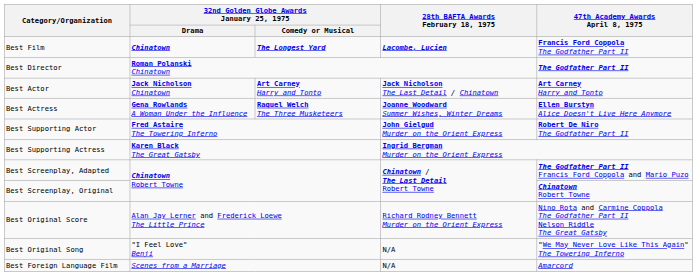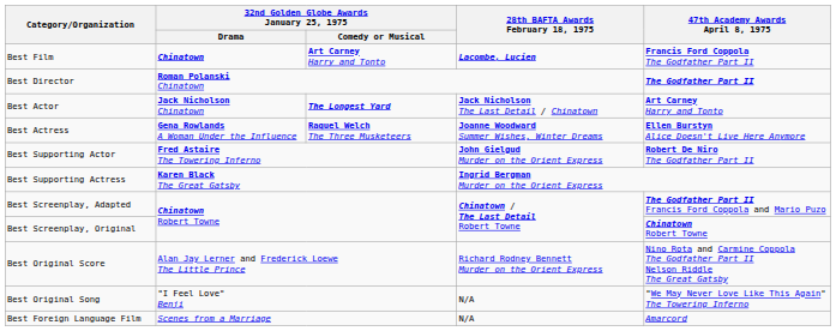 <table class="wikitable" style="font-size: 90%;">
 <tr>
 <th rowspan="2" style="width:200px;">Category/Organization</th>
 <th colspan="2" style="width:250px;"><a href='#'>32nd Golden Globe Awards</a><br>January 25, 1975</th>
 <th rowspan="2" style="width:250px;"><a href='#'>28th BAFTA Awards</a><br>February 18, 1975</th>
 <th rowspan="2" style="width:250px;"><a href='#'>47th Academy Awards</a><br>April 8, 1975</th>
 </tr>
 <tr>
 <th width=200>Drama</th>
 <th style="width:200px;">Comedy or Musical</th>
 </tr>
 <tr>
 <td>Best Film</td>
 <td><strong><em><a href='#'>Chinatown</a></em></strong></td>
-<td><strong><em><a href='#'>The Longest Yard</a></em></strong></td>
+<td><strong><a href='#'>Art Carney</a></strong><br><em><a href='#'>Harry and Tonto</a></em></td>
 <td><strong><em><a href='#'>Lacombe, Lucien</a></em></strong></td>
 <td><strong><a href='#'>Francis Ford Coppola</a></strong><br><em><a href='#'>The Godfather Part II</a></em></td>
 </tr>
 <tr>
 <td>Best Director</td>
 <td colspan=3><strong><a href='#'>Roman Polanski</a></strong><br><em><a href='#'>Chinatown</a></em></td>
 <td><strong><em><a href='#'>The Godfather Part II</a></em></strong></td>
 </tr>
 <tr>
 <td>Best Actor</td>
 <td><strong><a href='#'>Jack Nicholson</a></strong><br><em><a href='#'>Chinatown</a></em></td>
-<td><strong><a href='#'>Art Carney</a></strong><br><em><a href='#'>Harry and Tonto</a></em></td>
+<td><strong><em><a href='#'>The Longest Yard</a></em></strong></td>
 <td><strong><a href='#'>Jack Nicholson</a></strong><br><em><a href='#'>The Last Detail</a> / <a href='#'>Chinatown</a></em></td>
 <td><strong><a href='#'>Art Carney</a></strong><br><em><a href='#'>Harry and Tonto</a></em></td>
 </tr>
 <tr>
 <td>Best Actress</td>
 <td><strong><a href='#'>Gena Rowlands</a></strong><br><em><a href='#'>A Woman Under the Influence</a></em></td>
 <td><strong><a href='#'>Raquel Welch</a></strong><br><em><a href='#'>The Three Musketeers</a></em></td>
 <td><strong><a href='#'>Joanne Woodward</a></strong><br><em><a href='#'>Summer Wishes, Winter Dreams</a></em></td>
 <td><strong><a href='#'>Ellen Burstyn</a></strong><br><em><a href='#'>Alice Doesn't Live Here Anymore</a></em></td>
 </tr>
 <tr>
 <td>Best Supporting Actor</td>
 <td colspan=2><strong><a href='#'>Fred Astaire</a></strong><br><em><a href='#'>The Towering Inferno</a></em></td>
 <td><strong><a href='#'>John Gielgud</a></strong><br><em><a href='#'>Murder on the Orient Express</a></em></td>
 <td><strong><a href='#'>Robert De Niro</a></strong><br><em><a href='#'>The Godfather Part II</a></em></td>
 </tr>
 <tr>
 <td>Best Supporting Actress</td>
 <td colspan=2><strong><a href='#'>Karen Black</a></strong><br><em><a href='#'>The Great Gatsby</a></em></td>
 <td colspan=2><strong><a href='#'>Ingrid Bergman</a></strong><br><em><a href='#'>Murder on the Orient Express</a></em></td>
 </tr>
 <tr>
 <td>Best Screenplay, Adapted</td>
 <td rowspan=2 colspan=2><strong><em><a href='#'>Chinatown</a></em></strong><br><a href='#'>Robert Towne</a></td>
 <td rowspan=2><strong><em><a href='#'>Chinatown</a></em></strong> / <br><strong><em><a href='#'>The Last Detail</a></em></strong><br><a href='#'>Robert Towne</a></td>
 <td><strong><em><a href='#'>The Godfather Part II</a></em></strong><br><a href='#'>Francis Ford Coppola</a> and <a href='#'>Mario Puzo</a></td>
 </tr>
 <tr>
 <td>Best Screenplay, Original</td>
 <td><strong><em><a href='#'>Chinatown</a></em></strong><br><a href='#'>Robert Towne</a></td>
 </tr>
 <tr>
 <td>Best Original Score</td>
 <td colspan="2"><a href='#'>Alan Jay Lerner</a> and <a href='#'>Frederick Loewe</a><br><em><a href='#'>The Little Prince</a></em></td>
 <td><a href='#'>Richard Rodney Bennett</a><br><em><a href='#'>Murder on the Orient Express</a></em></td>
 <td><a href='#'>Nino Rota</a> and <a href='#'>Carmine Coppola</a><br><em><a href='#'>The Godfather Part II</a></em><br><a href='#'>Nelson Riddle</a><br><em><a href='#'>The Great Gatsby</a></em></td>
 </tr>
 <tr>
 <td>Best Original Song</td>
 <td colspan="2">"I Feel Love"<br><em><a href='#'>Benji</a></em></td>
 <td>N/A</td>
 <td>"<a href='#'>We May Never Love Like This Again</a>"<br><em><a href='#'>The Towering Inferno</a></em></td>
 </tr>
 <tr>
 <td>Best Foreign Language Film</td>
 <td colspan="2"><em><a href='#'>Scenes from a Marriage</a></em></td>
 <td>N/A</td>
 <td><em><a href='#'>Amarcord</a></em></td>
 </tr>
 </table>
